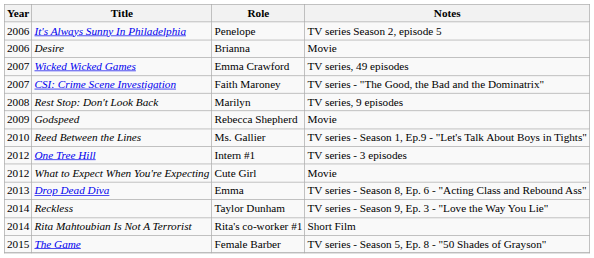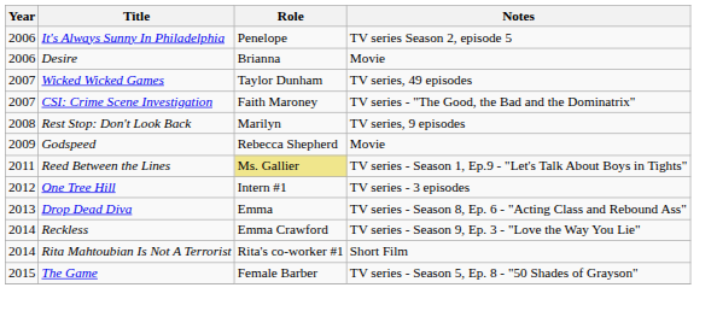 <table class="wikitable sortable">
 <tr>
 <th>Year</th>
 <th>Title</th>
 <th>Role</th>
 <th class="unsortable">Notes</th>
 </tr>
 <tr>
 <td>2006</td>
 <td><em><a href='#'>It's Always Sunny In Philadelphia</a></em></td>
 <td>Penelope</td>
 <td>TV series Season 2, episode 5</td>
 </tr>
 <tr>
 <td>2006</td>
 <td><em>Desire</em></td>
 <td>Brianna</td>
 <td>Movie</td>
 </tr>
 <tr>
 <td>2007</td>
 <td><em><a href='#'>Wicked Wicked Games</a></em></td>
-<td>Emma Crawford</td>
+<td>Taylor Dunham</td>
 <td>TV series, 49 episodes</td>
 </tr>
 <tr>
 <td>2007</td>
 <td><em><a href='#'>CSI: Crime Scene Investigation</a></em></td>
 <td>Faith Maroney</td>
 <td>TV series - "The Good, the Bad and the Dominatrix"</td>
 </tr>
 <tr>
 <td>2008</td>
 <td><em>Rest Stop: Don't Look Back</em></td>
 <td>Marilyn</td>
 <td>TV series, 9 episodes</td>
 </tr>
 <tr>
 <td>2009</td>
 <td><em>Godspeed</em></td>
 <td>Rebecca Shepherd</td>
 <td>Movie</td>
 </tr>
 <tr>
-<td>2010</td>
+<td>2011</td>
 <td><em>Reed Between the Lines</em></td>
-<td>Ms. Gallier</td>
+<td style="background: khaki;">Ms. Gallier</td>
 <td>TV series - Season 1, Ep.9 - "Let's Talk About Boys in Tights"</td>
 </tr>
 <tr>
 <td>2012</td>
 <td><em><a href='#'>One Tree Hill</a></em></td>
 <td>Intern #1</td>
 <td>TV series - 3 episodes</td>
-</tr>
-<tr>
-<td>2012</td>
-<td><em>What to Expect When You're Expecting</em></td>
-<td>Cute Girl</td>
-<td>Movie</td>
 </tr>
 <tr>
 <td>2013</td>
 <td><em><a href='#'>Drop Dead Diva</a></em></td>
 <td>Emma</td>
 <td>TV series -  Season 8, Ep. 6 - "Acting Class and Rebound Ass"</td>
 </tr>
 <tr>
 <td>2014</td>
 <td><em>Reckless</em></td>
-<td>Taylor Dunham</td>
+<td>Emma Crawford</td>
 <td>TV series -  Season 9, Ep. 3 - "Love the Way You Lie"</td>
 </tr>
 <tr>
 <td>2014</td>
 <td><em>Rita Mahtoubian Is Not A Terrorist</em></td>
 <td>Rita's co-worker #1</td>
 <td>Short Film</td>
 </tr>
 <tr>
 <td>2015</td>
 <td><em><a href='#'>The Game</a></em></td>
 <td>Female Barber</td>
 <td>TV series - Season 5, Ep. 8 - "50 Shades of Grayson"</td>
 </tr>
 <tr>
 </tr>
 </table>
